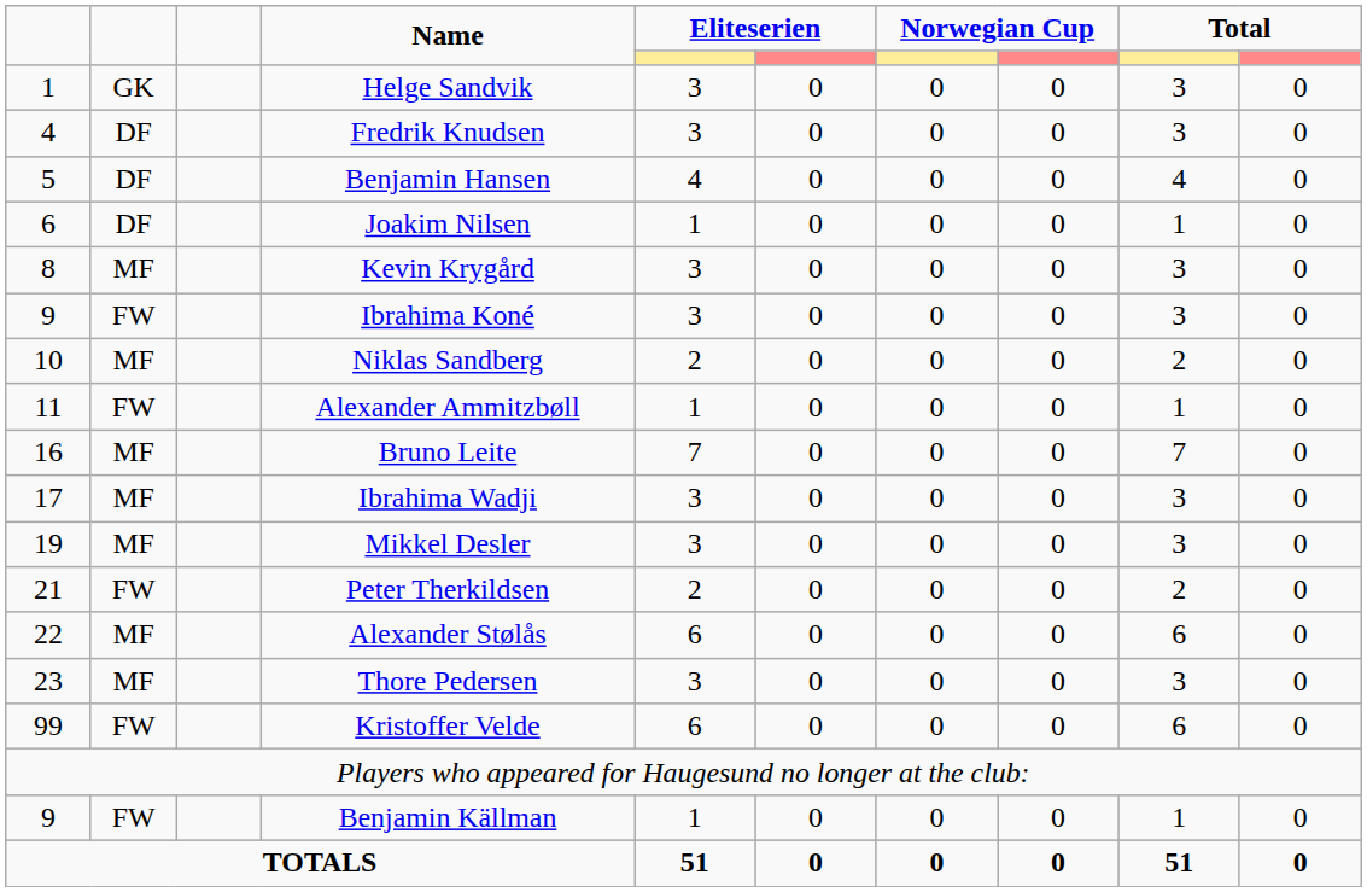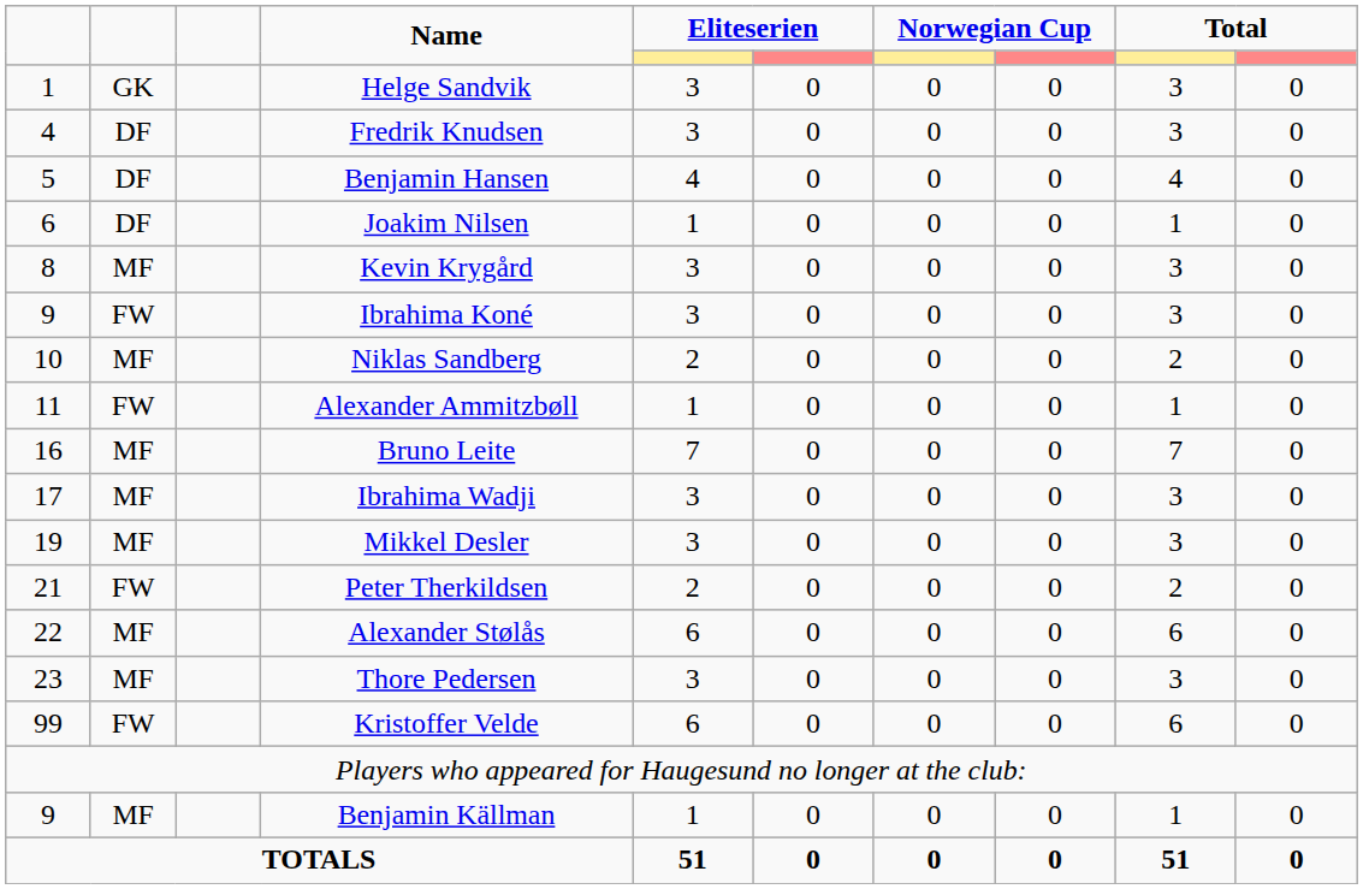 <table class="wikitable" style="font-size: 100%; text-align: center;">
 <tr>
 <td rowspan="2" width=40 align="center"><strong></strong></td>
 <td rowspan="2" width=40 align="center"><strong></strong></td>
 <td rowspan="2" width=40 align="center"><strong></strong></td>
 <td rowspan="2" width=200 align="center"><strong>Name</strong></td>
 <td colspan="2" align="center"><strong><a href='#'>Eliteserien</a></strong></td>
 <td colspan="2" align="center"><strong><a href='#'>Norwegian Cup</a></strong></td>
 <td colspan="2" align="center"><strong>Total</strong></td>
 </tr>
 <tr>
 <th width=60 style="background: #FFEE99"></th>
 <th width=60 style="background: #FF8888"></th>
 <th width=60 style="background: #FFEE99"></th>
 <th width=60 style="background: #FF8888"></th>
 <th width=60 style="background: #FFEE99"></th>
 <th width=60 style="background: #FF8888"></th>
 </tr>
 <tr>
 <td>1</td>
 <td>GK</td>
 <td></td>
 <td><a href='#'>Helge Sandvik</a></td>
 <td>3</td>
 <td>0</td>
 <td>0</td>
 <td>0</td>
 <td>3</td>
 <td>0</td>
 </tr>
 <tr>
 <td>4</td>
 <td>DF</td>
 <td></td>
 <td><a href='#'>Fredrik Knudsen</a></td>
 <td>3</td>
 <td>0</td>
 <td>0</td>
 <td>0</td>
 <td>3</td>
 <td>0</td>
 </tr>
 <tr>
 <td>5</td>
 <td>DF</td>
 <td></td>
 <td><a href='#'>Benjamin Hansen</a></td>
 <td>4</td>
 <td>0</td>
 <td>0</td>
 <td>0</td>
 <td>4</td>
 <td>0</td>
 </tr>
 <tr>
 <td>6</td>
 <td>DF</td>
 <td></td>
 <td><a href='#'>Joakim Nilsen</a></td>
 <td>1</td>
 <td>0</td>
 <td>0</td>
 <td>0</td>
 <td>1</td>
 <td>0</td>
 </tr>
 <tr>
 <td>8</td>
 <td>MF</td>
 <td></td>
 <td><a href='#'>Kevin Krygård</a></td>
 <td>3</td>
 <td>0</td>
 <td>0</td>
 <td>0</td>
 <td>3</td>
 <td>0</td>
 </tr>
 <tr>
 <td>9</td>
 <td>FW</td>
 <td></td>
 <td><a href='#'>Ibrahima Koné</a></td>
 <td>3</td>
 <td>0</td>
 <td>0</td>
 <td>0</td>
 <td>3</td>
 <td>0</td>
 </tr>
 <tr>
 <td>10</td>
 <td>MF</td>
 <td></td>
 <td><a href='#'>Niklas Sandberg</a></td>
 <td>2</td>
 <td>0</td>
 <td>0</td>
 <td>0</td>
 <td>2</td>
 <td>0</td>
 </tr>
 <tr>
 <td>11</td>
 <td>FW</td>
 <td></td>
 <td><a href='#'>Alexander Ammitzbøll</a></td>
 <td>1</td>
 <td>0</td>
 <td>0</td>
 <td>0</td>
 <td>1</td>
 <td>0</td>
 </tr>
 <tr>
 <td>16</td>
 <td>MF</td>
 <td></td>
 <td><a href='#'>Bruno Leite</a></td>
 <td>7</td>
 <td>0</td>
 <td>0</td>
 <td>0</td>
 <td>7</td>
 <td>0</td>
 </tr>
 <tr>
 <td>17</td>
 <td>MF</td>
 <td></td>
 <td><a href='#'>Ibrahima Wadji</a></td>
 <td>3</td>
 <td>0</td>
 <td>0</td>
 <td>0</td>
 <td>3</td>
 <td>0</td>
 </tr>
 <tr>
 <td>19</td>
 <td>MF</td>
 <td></td>
 <td><a href='#'>Mikkel Desler</a></td>
 <td>3</td>
 <td>0</td>
 <td>0</td>
 <td>0</td>
 <td>3</td>
 <td>0</td>
 </tr>
 <tr>
 <td>21</td>
 <td>FW</td>
 <td></td>
 <td><a href='#'>Peter Therkildsen</a></td>
 <td>2</td>
 <td>0</td>
 <td>0</td>
 <td>0</td>
 <td>2</td>
 <td>0</td>
 </tr>
 <tr>
 <td>22</td>
 <td>MF</td>
 <td></td>
 <td><a href='#'>Alexander Stølås</a></td>
 <td>6</td>
 <td>0</td>
 <td>0</td>
 <td>0</td>
 <td>6</td>
 <td>0</td>
 </tr>
 <tr>
 <td>23</td>
 <td>MF</td>
 <td></td>
 <td><a href='#'>Thore Pedersen</a></td>
 <td>3</td>
 <td>0</td>
 <td>0</td>
 <td>0</td>
 <td>3</td>
 <td>0</td>
 </tr>
 <tr>
 <td>99</td>
 <td>FW</td>
 <td></td>
 <td><a href='#'>Kristoffer Velde</a></td>
 <td>6</td>
 <td>0</td>
 <td>0</td>
 <td>0</td>
 <td>6</td>
 <td>0</td>
 </tr>
 <tr>
 <td colspan="14"><em>Players who appeared for Haugesund no longer at the club:</em></td>
 </tr>
 <tr>
 <td>9</td>
-<td>FW</td>
+<td>MF</td>
 <td></td>
 <td><a href='#'>Benjamin Källman</a></td>
 <td>1</td>
 <td>0</td>
 <td>0</td>
 <td>0</td>
 <td>1</td>
 <td>0</td>
 </tr>
 <tr>
 <td colspan="4"><strong>TOTALS</strong></td>
 <td><strong>51</strong></td>
 <td><strong>0</strong></td>
 <td><strong>0</strong></td>
 <td><strong>0</strong></td>
 <td><strong>51</strong></td>
 <td><strong>0</strong></td>
 </tr>
 </table>
